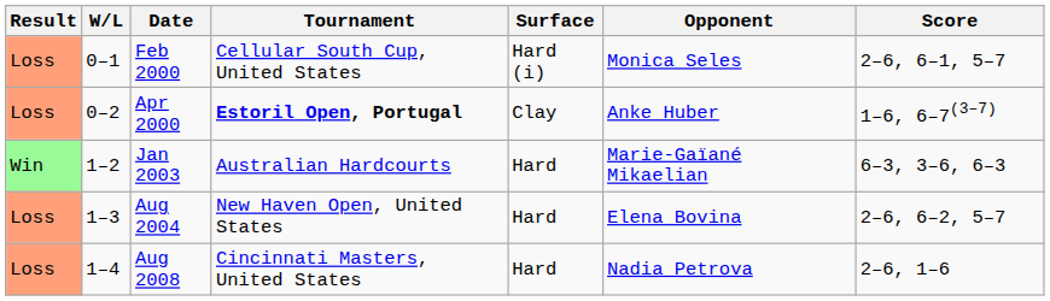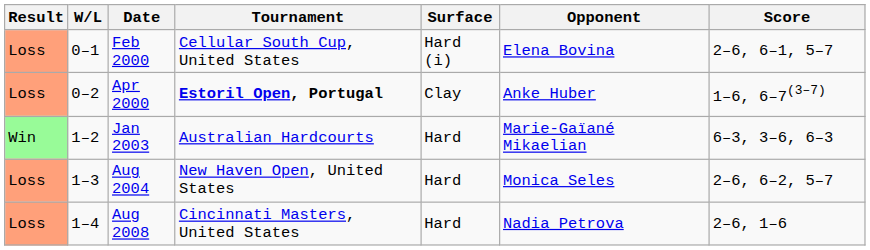 <table class="sortable wikitable">
 <tr>
 <th>Result</th>
 <th style="width:28px" class="unsortable">W/L</th>
 <th style="width:50px">Date</th>
 <th style="width:200px">Tournament</th>
 <th style="width:60px">Surface</th>
 <th style="width:170px">Opponent</th>
 <th style="width:125px" class="unsortable">Score</th>
 </tr>
 <tr>
 <td style="background:#ffa07a;">Loss</td>
 <td>0–1</td>
 <td><a href='#'>Feb 2000</a></td>
 <td><a href='#'>Cellular South Cup</a>, United States</td>
 <td>Hard (i)</td>
-<td> <a href='#'>Monica Seles</a></td>
+<td> <a href='#'>Elena Bovina</a></td>
 <td>2–6, 6–1, 5–7</td>
 </tr>
 <tr>
 <td style="background:#ffa07a;">Loss</td>
 <td>0–2</td>
 <td><a href='#'>Apr 2000</a></td>
 <td><strong><a href='#'>Estoril Open</a>, Portugal</strong></td>
 <td>Clay</td>
 <td> <a href='#'>Anke Huber</a></td>
 <td>1–6, 6–7<sup>(3–7)</sup></td>
 </tr>
 <tr>
 <td style="background:#98fb98;">Win</td>
 <td>1–2</td>
 <td><a href='#'>Jan 2003</a></td>
 <td><a href='#'>Australian Hardcourts</a></td>
 <td>Hard</td>
 <td> <a href='#'>Marie-Gaïané Mikaelian</a></td>
 <td>6–3, 3–6, 6–3</td>
 </tr>
 <tr>
 <td style="background:#ffa07a;">Loss</td>
 <td>1–3</td>
 <td><a href='#'>Aug 2004</a></td>
 <td><a href='#'>New Haven Open</a>, United States</td>
 <td>Hard</td>
-<td> <a href='#'>Elena Bovina</a></td>
+<td> <a href='#'>Monica Seles</a></td>
 <td>2–6, 6–2, 5–7</td>
 </tr>
 <tr>
 <td style="background:#ffa07a;">Loss</td>
 <td>1–4</td>
 <td><a href='#'>Aug 2008</a></td>
 <td><a href='#'>Cincinnati Masters</a>, United States</td>
 <td>Hard</td>
 <td> <a href='#'>Nadia Petrova</a></td>
 <td>2–6, 1–6</td>
 </tr>
 </table>
